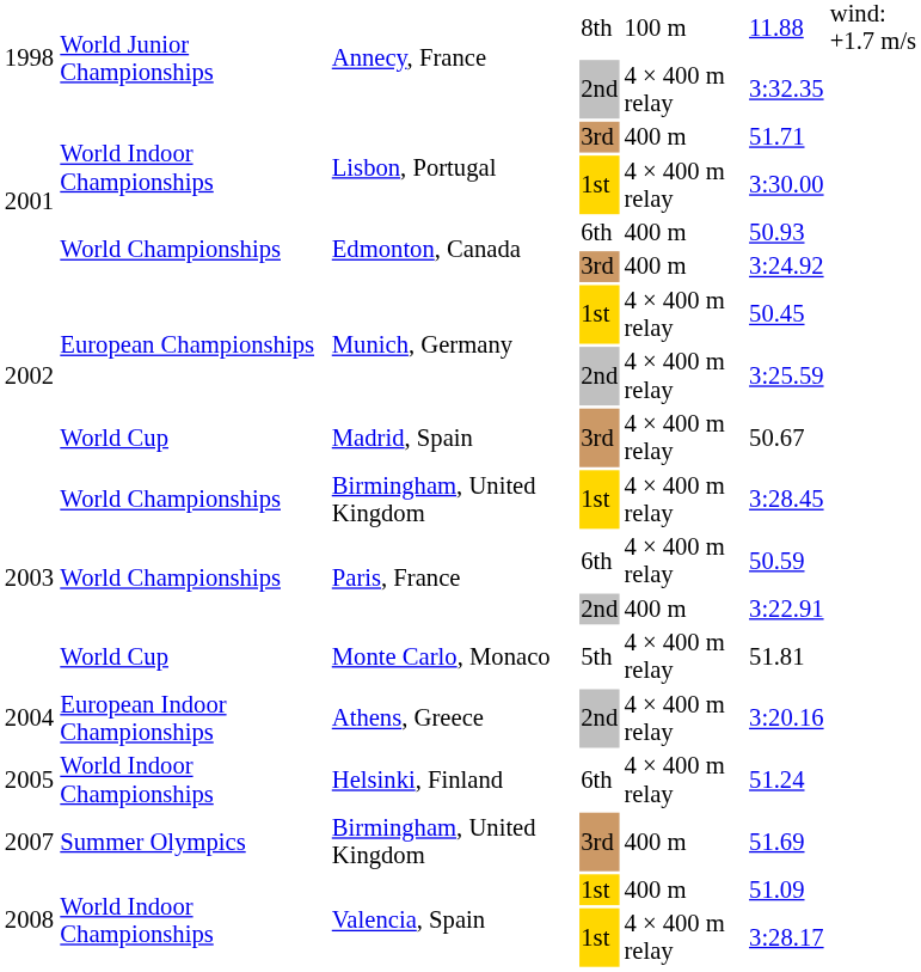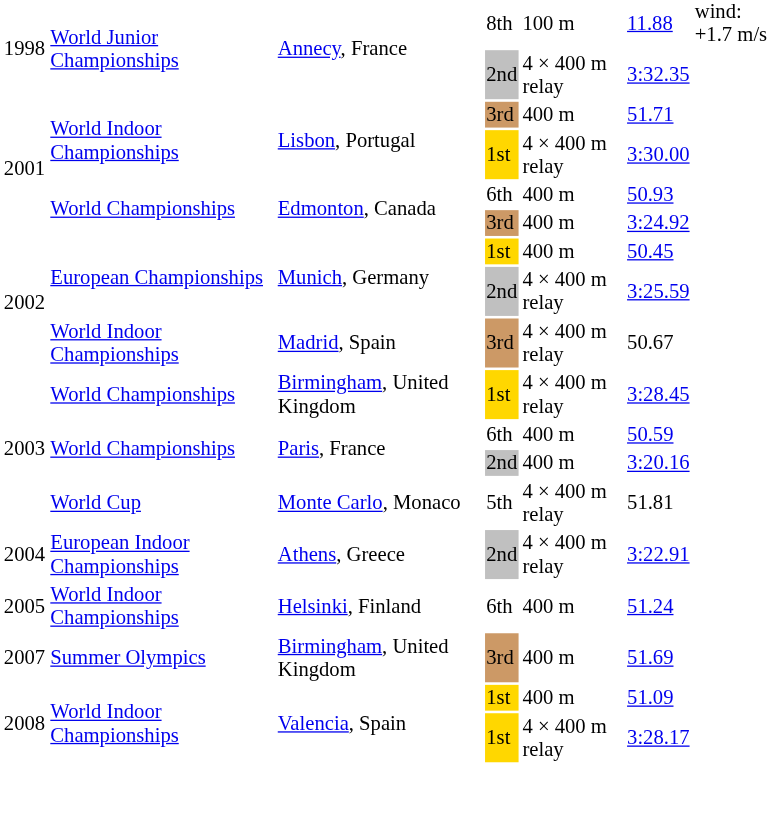 <table>
 <tr>
 <td rowspan=2>1998</td>
 <td rowspan=2><a href='#'>World Junior Championships</a></td>
 <td rowspan=2><a href='#'>Annecy</a>, France</td>
 <td>8th</td>
 <td>100 m</td>
 <td><a href='#'>11.88</a></td>
 <td>wind: +1.7 m/s</td>
 </tr>
 <tr>
 <td bgcolor=silver>2nd</td>
 <td>4 × 400 m relay</td>
 <td><a href='#'>3:32.35</a></td>
 </tr>
 <tr>
 <td rowspan=4>2001</td>
 <td rowspan=2><a href='#'>World Indoor Championships</a></td>
 <td rowspan=2><a href='#'>Lisbon</a>, Portugal</td>
 <td bgcolor="CC9966">3rd</td>
 <td>400 m</td>
 <td><a href='#'>51.71</a></td>
 </tr>
 <tr>
 <td bgcolor="gold">1st</td>
 <td>4 × 400 m relay</td>
 <td><a href='#'>3:30.00</a></td>
 </tr>
 <tr>
 <td rowspan=2><a href='#'>World Championships</a></td>
 <td rowspan=2><a href='#'>Edmonton</a>, Canada</td>
 <td>6th</td>
 <td>400 m</td>
 <td><a href='#'>50.93</a></td>
 </tr>
 <tr>
 <td bgcolor="CC9966">3rd</td>
 <td>400 m</td>
 <td><a href='#'>3:24.92</a></td>
 </tr>
 <tr>
 <td rowspan=3>2002</td>
 <td rowspan=2><a href='#'>European Championships</a></td>
 <td rowspan=2><a href='#'>Munich</a>, Germany</td>
 <td bgcolor="gold">1st</td>
-<td>4 × 400 m relay</td>
+<td>400 m</td>
 <td><a href='#'>50.45</a></td>
 </tr>
 <tr>
 <td bgcolor="silver">2nd</td>
 <td>4 × 400 m relay</td>
 <td><a href='#'>3:25.59</a></td>
 </tr>
 <tr>
-<td><a href='#'>World Cup</a></td>
+<td><a href='#'>World Indoor Championships</a></td>
 <td><a href='#'>Madrid</a>, Spain</td>
 <td bgcolor="CC9966">3rd</td>
 <td>4 × 400 m relay</td>
 <td>50.67</td>
 </tr>
 <tr>
 <td rowspan=4>2003</td>
 <td><a href='#'>World Championships</a></td>
 <td><a href='#'>Birmingham</a>, United Kingdom</td>
 <td bgcolor="gold">1st</td>
 <td>4 × 400 m relay</td>
 <td><a href='#'>3:28.45</a></td>
 </tr>
 <tr>
 <td rowspan=2><a href='#'>World Championships</a></td>
 <td rowspan=2><a href='#'>Paris</a>, France</td>
 <td>6th</td>
-<td>4 × 400 m relay</td>
+<td>400 m</td>
 <td><a href='#'>50.59</a></td>
 </tr>
 <tr>
 <td bgcolor="silver">2nd</td>
 <td>400 m</td>
-<td><a href='#'>3:22.91</a></td>
+<td><a href='#'>3:20.16</a></td>
 </tr>
 <tr>
 <td><a href='#'>World Cup</a></td>
 <td><a href='#'>Monte Carlo</a>, Monaco</td>
 <td>5th</td>
 <td>4 × 400 m relay</td>
 <td>51.81</td>
 </tr>
 <tr>
 <td>2004</td>
 <td><a href='#'>European Indoor Championships</a></td>
 <td><a href='#'>Athens</a>, Greece</td>
 <td bgcolor="silver">2nd</td>
 <td>4 × 400 m relay</td>
-<td><a href='#'>3:20.16</a></td>
+<td><a href='#'>3:22.91</a></td>
 </tr>
 <tr>
 <td>2005</td>
 <td><a href='#'>World Indoor Championships</a></td>
 <td><a href='#'>Helsinki</a>, Finland</td>
 <td>6th</td>
-<td>4 × 400 m relay</td>
+<td>400 m</td>
 <td><a href='#'>51.24</a></td>
 </tr>
 <tr>
 <td>2007</td>
 <td><a href='#'>Summer Olympics</a></td>
 <td><a href='#'>Birmingham</a>, United Kingdom</td>
 <td bgcolor="CC9966">3rd</td>
 <td>400 m</td>
 <td><a href='#'>51.69</a></td>
 </tr>
 <tr>
 <td rowspan=2>2008</td>
 <td rowspan=2><a href='#'>World Indoor Championships</a></td>
 <td rowspan=2><a href='#'>Valencia</a>, Spain</td>
 <td bgcolor="gold">1st</td>
 <td>400 m</td>
 <td><a href='#'>51.09</a></td>
 </tr>
 <tr>
 <td bgcolor="gold">1st</td>
 <td>4 × 400 m relay</td>
 <td><a href='#'>3:28.17</a></td>
 </tr>
 </table>
